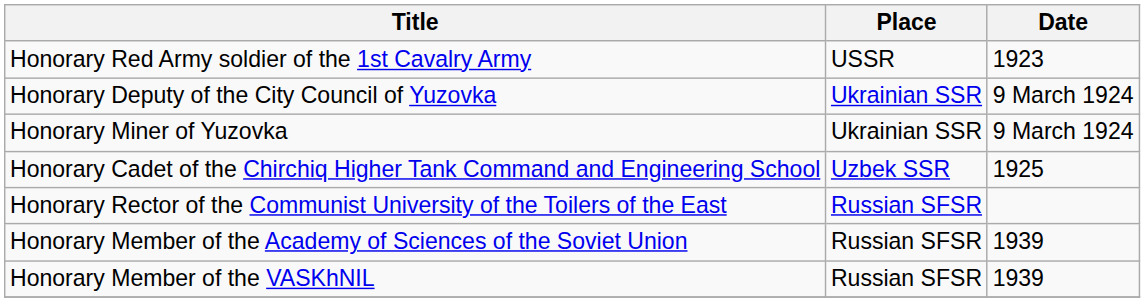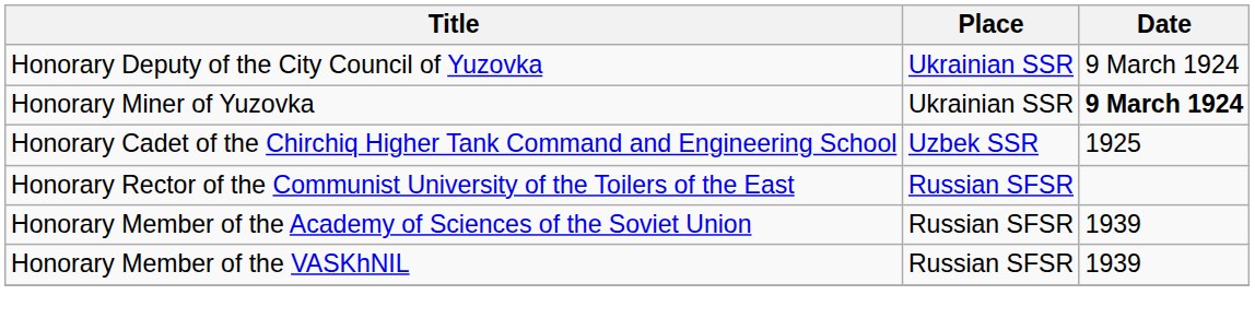 <table class="wikitable">
 <tr>
 <th>Title</th>
 <th>Place</th>
 <th>Date</th>
-</tr>
-<tr>
-<td>Honorary Red Army soldier of the <a href='#'>1st Cavalry Army</a></td>
-<td>USSR</td>
-<td>1923</td>
 </tr>
 <tr>
 <td>Honorary Deputy of the City Council of <a href='#'>Yuzovka</a></td>
 <td><a href='#'>Ukrainian SSR</a></td>
 <td>9 March 1924</td>
 </tr>
 <tr>
 <td>Honorary Miner of Yuzovka</td>
 <td>Ukrainian SSR</td>
-<td>9 March 1924</td>
+<td><strong>9 March 1924</strong></td>
 </tr>
 <tr>
 <td>Honorary Cadet of the <a href='#'>Chirchiq Higher Tank Command and Engineering School</a></td>
 <td><a href='#'>Uzbek SSR</a></td>
 <td>1925</td>
 </tr>
 <tr>
 <td>Honorary Rector of the <a href='#'>Communist University of the Toilers of the East</a></td>
 <td><a href='#'>Russian SFSR</a></td>
 <td></td>
 </tr>
 <tr>
 <td>Honorary Member of the <a href='#'>Academy of Sciences of the Soviet Union</a></td>
 <td>Russian SFSR</td>
 <td>1939</td>
 </tr>
 <tr>
 <td>Honorary Member of the <a href='#'>VASKhNIL</a></td>
 <td>Russian SFSR</td>
 <td>1939</td>
 </tr>
 <tr>
 </tr>
 </table>
